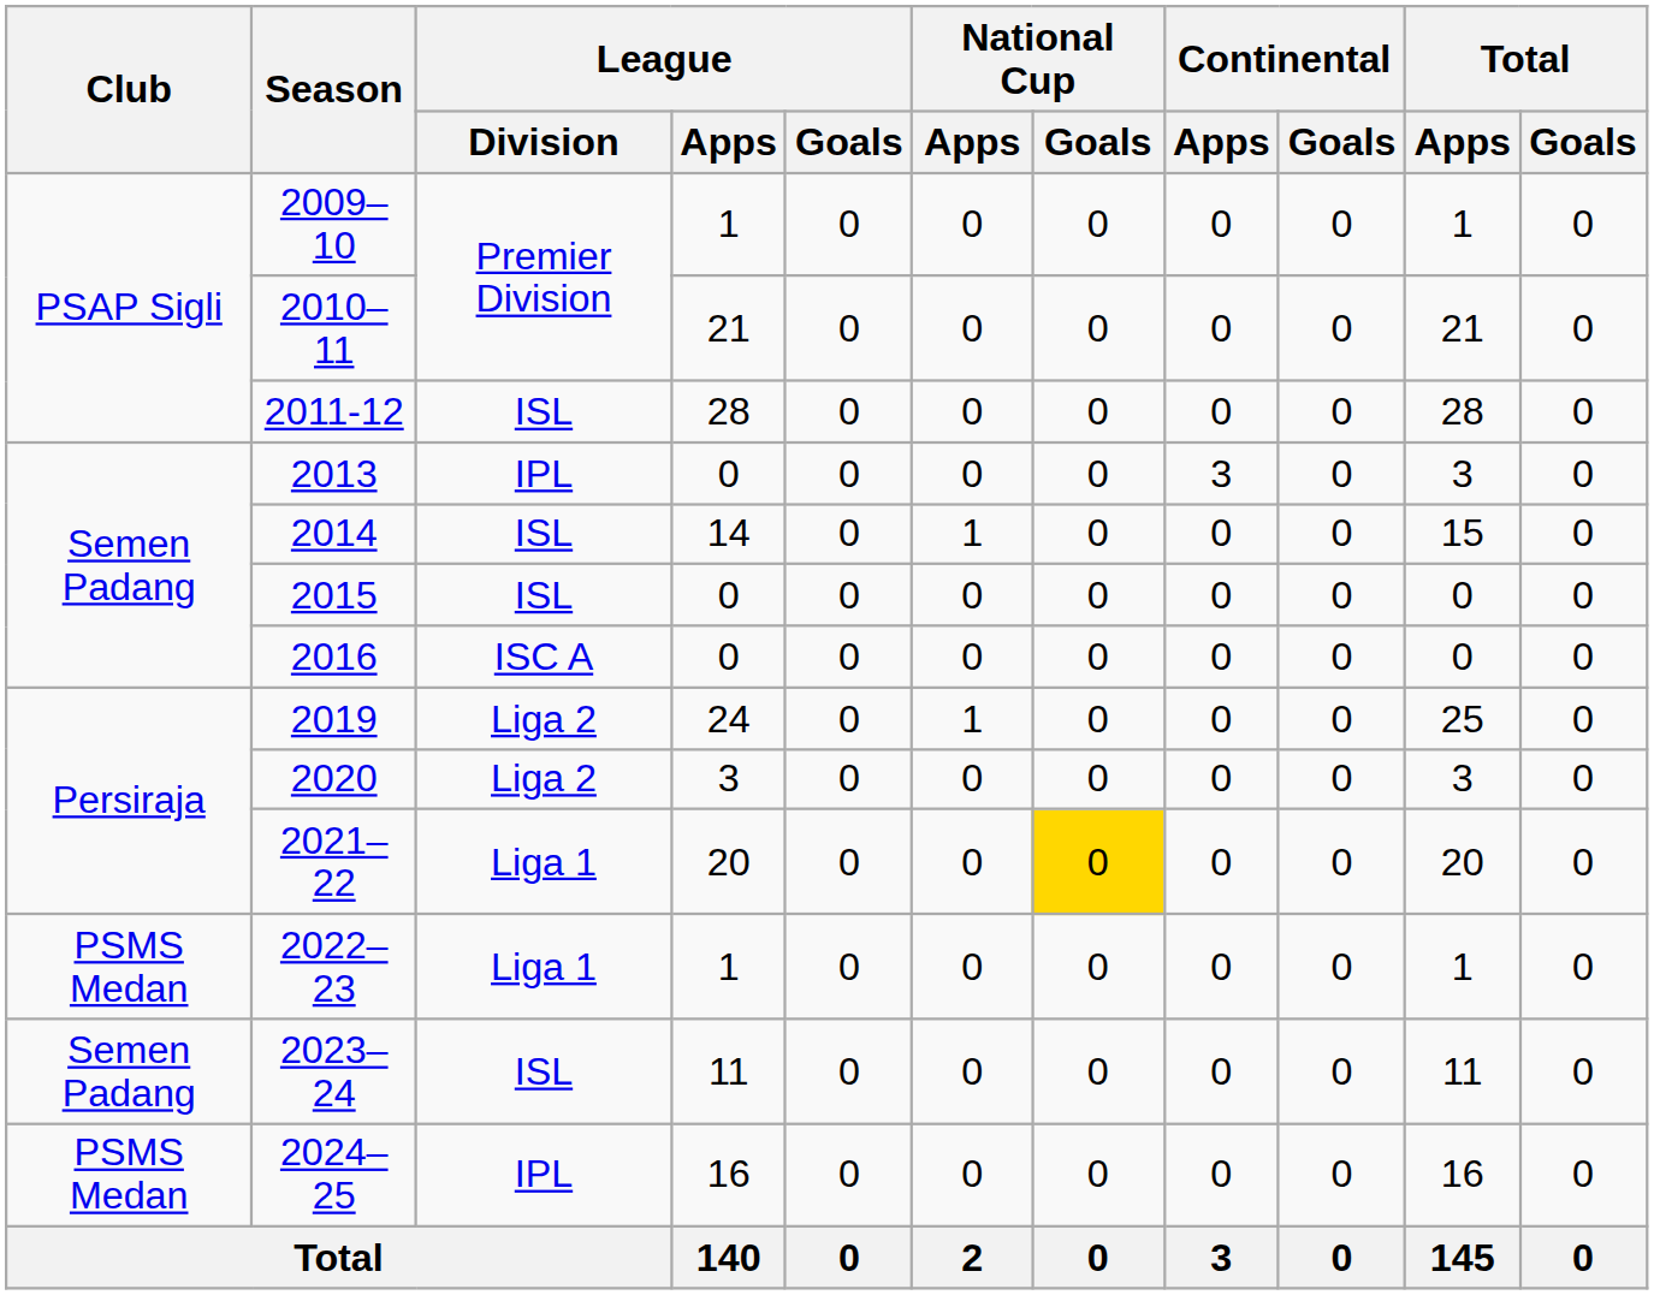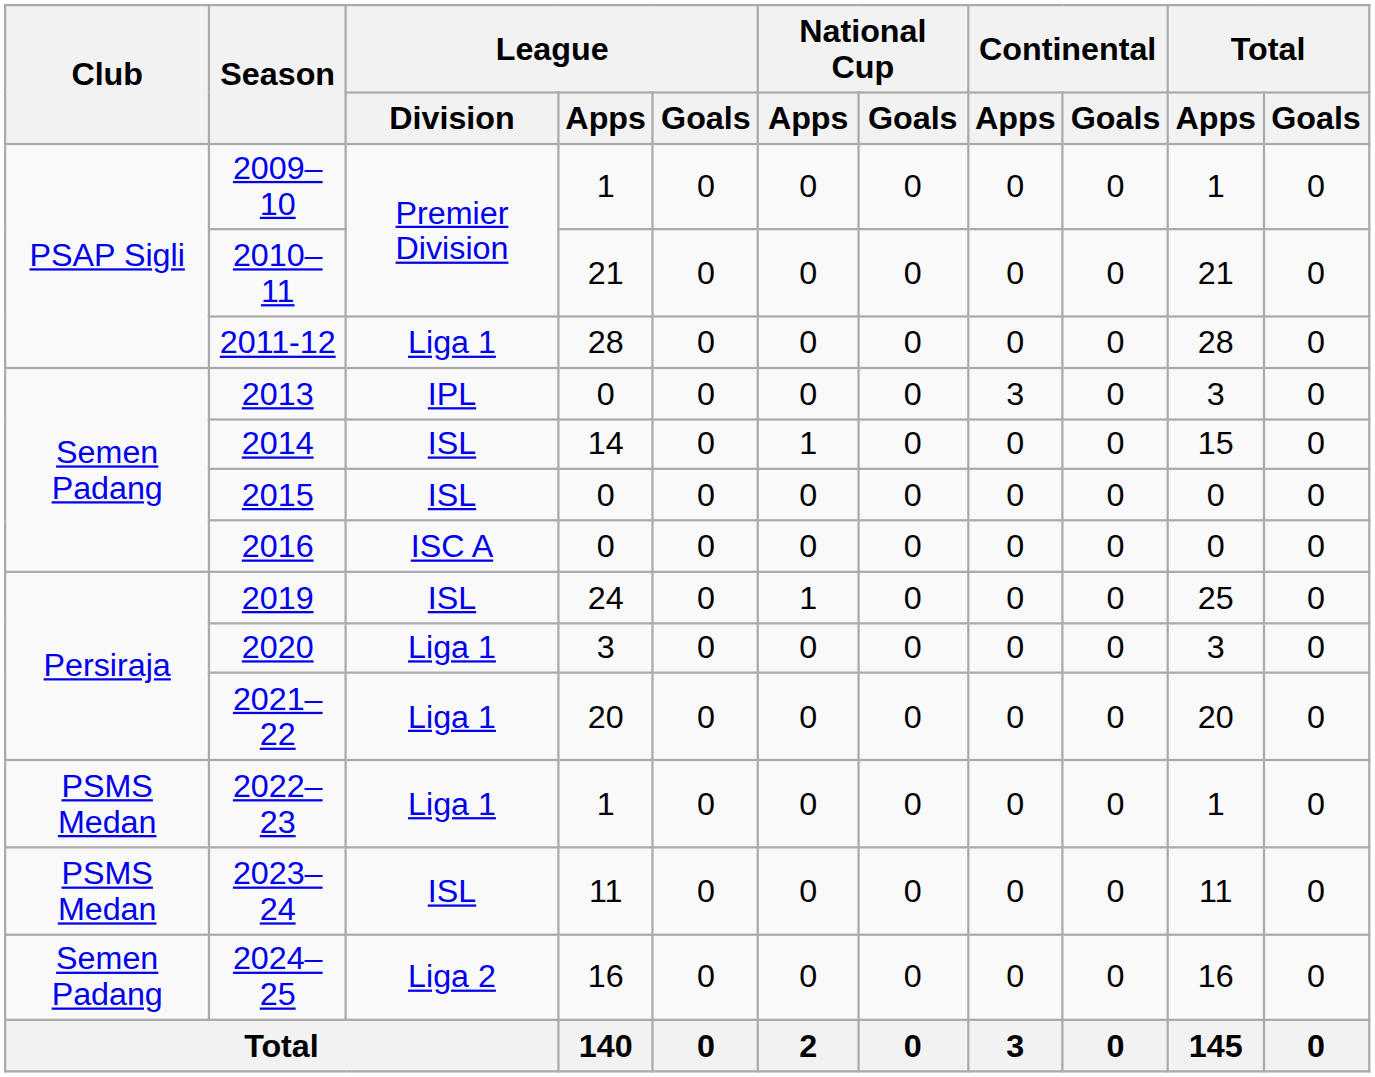 <table class="wikitable" style="font-size:90%; text-align:center;">
 <tr>
 <th rowspan="2">Club</th>
 <th rowspan="2">Season</th>
 <th colspan="3">League</th>
 <th colspan="2">National Cup</th>
 <th colspan="2">Continental</th>
 <th colspan="2">Total</th>
 </tr>
 <tr>
 <th>Division</th>
 <th>Apps</th>
 <th>Goals</th>
 <th>Apps</th>
 <th>Goals</th>
 <th>Apps</th>
 <th>Goals</th>
 <th>Apps</th>
 <th>Goals</th>
 </tr>
 <tr>
 <td rowspan="3"><a href='#'>PSAP Sigli</a></td>
 <td><a href='#'>2009–10</a></td>
 <td rowspan="2"><a href='#'>Premier Division</a></td>
 <td>1</td>
 <td>0</td>
 <td>0</td>
 <td>0</td>
 <td>0</td>
 <td>0</td>
 <td>1</td>
 <td>0</td>
 </tr>
 <tr>
 <td><a href='#'>2010–11</a></td>
 <td>21</td>
 <td>0</td>
 <td>0</td>
 <td>0</td>
 <td>0</td>
 <td>0</td>
 <td>21</td>
 <td>0</td>
 </tr>
 <tr>
 <td><a href='#'>2011-12</a></td>
-<td><a href='#'>ISL</a></td>
+<td><a href='#'>Liga 1</a></td>
 <td>28</td>
 <td>0</td>
 <td>0</td>
 <td>0</td>
 <td>0</td>
 <td>0</td>
 <td>28</td>
 <td>0</td>
 </tr>
 <tr>
 <td rowspan="4"><a href='#'>Semen Padang</a></td>
 <td><a href='#'>2013</a></td>
 <td><a href='#'>IPL</a></td>
 <td>0</td>
 <td>0</td>
 <td>0</td>
 <td>0</td>
 <td>3</td>
 <td>0</td>
 <td>3</td>
 <td>0</td>
 </tr>
 <tr>
 <td><a href='#'>2014</a></td>
 <td><a href='#'>ISL</a></td>
 <td>14</td>
 <td>0</td>
 <td>1</td>
 <td>0</td>
 <td>0</td>
 <td>0</td>
 <td>15</td>
 <td>0</td>
 </tr>
 <tr>
 <td><a href='#'>2015</a></td>
 <td><a href='#'>ISL</a></td>
 <td>0</td>
 <td>0</td>
 <td>0</td>
 <td>0</td>
 <td>0</td>
 <td>0</td>
 <td>0</td>
 <td>0</td>
 </tr>
 <tr>
 <td><a href='#'>2016</a></td>
 <td><a href='#'>ISC A</a></td>
 <td>0</td>
 <td>0</td>
 <td>0</td>
 <td>0</td>
 <td>0</td>
 <td>0</td>
 <td>0</td>
 <td>0</td>
 </tr>
 <tr>
 <td rowspan="3"><a href='#'>Persiraja</a></td>
 <td><a href='#'>2019</a></td>
-<td><a href='#'>Liga 2</a></td>
+<td><a href='#'>ISL</a></td>
 <td>24</td>
 <td>0</td>
 <td>1</td>
 <td>0</td>
 <td>0</td>
 <td>0</td>
 <td>25</td>
 <td>0</td>
 </tr>
 <tr>
 <td><a href='#'>2020</a></td>
-<td><a href='#'>Liga 2</a></td>
+<td><a href='#'>Liga 1</a></td>
 <td>3</td>
 <td>0</td>
 <td>0</td>
 <td>0</td>
 <td>0</td>
 <td>0</td>
 <td>3</td>
 <td>0</td>
 </tr>
 <tr>
 <td><a href='#'>2021–22</a></td>
 <td><a href='#'>Liga 1</a></td>
 <td>20</td>
 <td>0</td>
 <td>0</td>
-<td style="background: gold;">0</td>
+<td>0</td>
 <td>0</td>
 <td>0</td>
 <td>20</td>
 <td>0</td>
 </tr>
 <tr>
 <td rowspan="1"><a href='#'>PSMS Medan</a></td>
 <td><a href='#'>2022–23</a></td>
 <td><a href='#'>Liga 1</a></td>
 <td>1</td>
 <td>0</td>
 <td>0</td>
 <td>0</td>
 <td>0</td>
 <td>0</td>
 <td>1</td>
 <td>0</td>
 </tr>
 <tr>
-<td rowspan="1"><a href='#'>Semen Padang</a></td>
+<td rowspan="1"><a href='#'>PSMS Medan</a></td>
 <td><a href='#'>2023–24</a></td>
 <td><a href='#'>ISL</a></td>
 <td>11</td>
 <td>0</td>
 <td>0</td>
 <td>0</td>
 <td>0</td>
 <td>0</td>
 <td>11</td>
 <td>0</td>
 </tr>
 <tr>
-<td rowspan="1"><a href='#'>PSMS Medan</a></td>
+<td rowspan="1"><a href='#'>Semen Padang</a></td>
 <td><a href='#'>2024–25</a></td>
-<td><a href='#'>IPL</a></td>
+<td><a href='#'>Liga 2</a></td>
 <td>16</td>
 <td>0</td>
 <td>0</td>
 <td>0</td>
 <td>0</td>
 <td>0</td>
 <td>16</td>
 <td>0</td>
 </tr>
 <tr>
 <th colspan="3">Total</th>
 <th>140</th>
 <th>0</th>
 <th>2</th>
 <th>0</th>
 <th>3</th>
 <th>0</th>
 <th>145</th>
 <th>0</th>
 </tr>
 </table>
